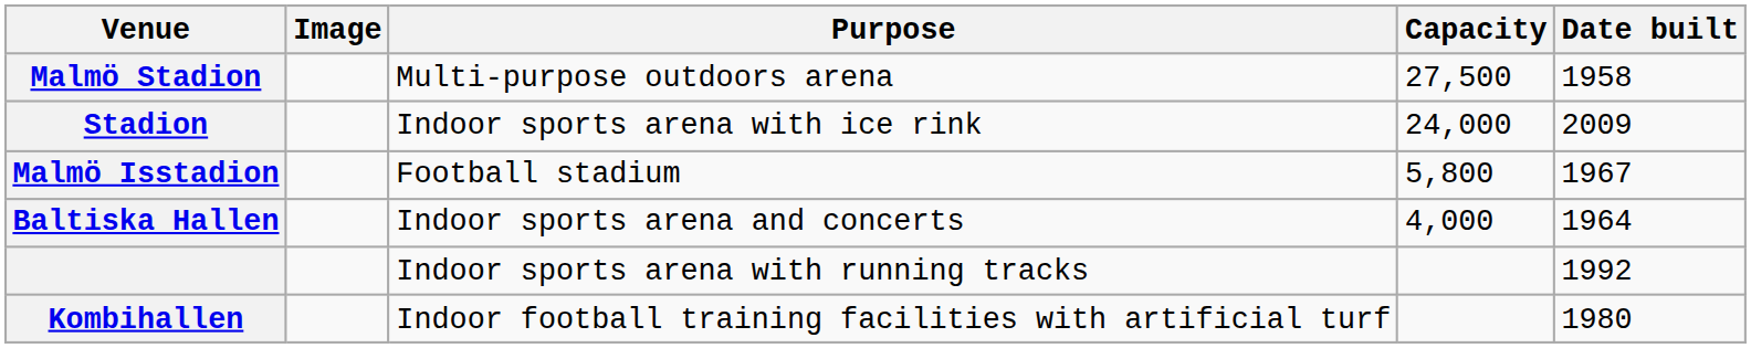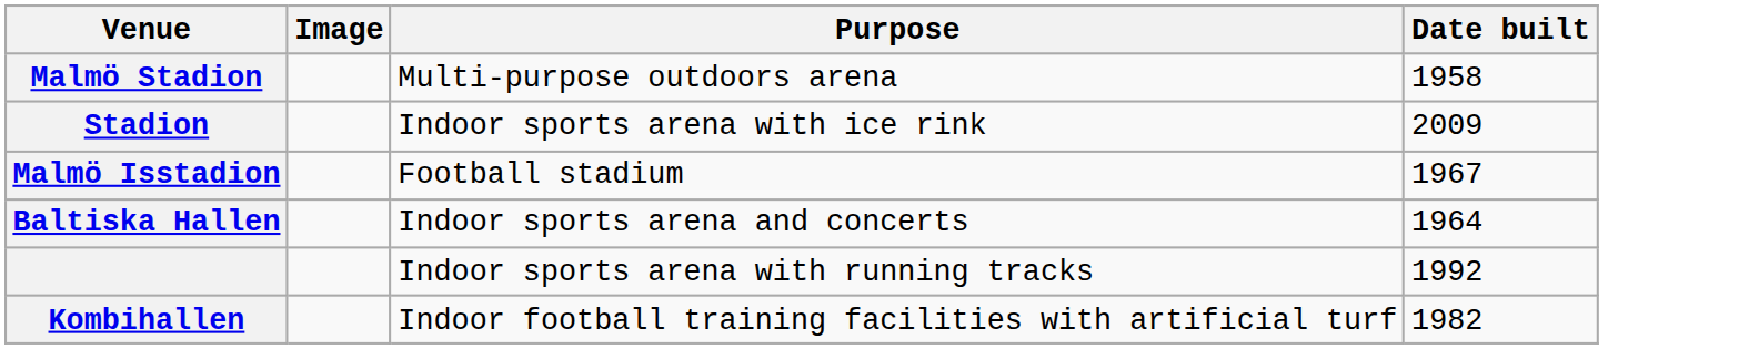 <table class="wikitable plainrowheaders sortable">
 <tr>
 <th>Venue</th>
 <th scope=col>Image</th>
 <th scope=col>Purpose</th>
-<th scope=col>Capacity</th>
 <th scope=col>Date built</th>
 </tr>
 <tr>
 <th scope=row align=left><a href='#'>Malmö Stadion</a></th>
 <td></td>
 <td>Multi-purpose outdoors arena</td>
-<td>27,500</td>
 <td>1958</td>
 </tr>
 <tr>
 <th scope=row align=left><a href='#'>Stadion</a></th>
 <td></td>
 <td>Indoor sports arena with ice rink</td>
-<td>24,000</td>
 <td>2009</td>
 </tr>
 <tr>
 <th scope=row align=left><a href='#'>Malmö Isstadion</a></th>
 <td></td>
 <td>Football stadium</td>
-<td>5,800</td>
 <td>1967</td>
 </tr>
 <tr>
 <th scope=row align=left><a href='#'>Baltiska Hallen</a></th>
 <td></td>
 <td>Indoor sports arena and concerts</td>
-<td>4,000</td>
 <td>1964</td>
 </tr>
 <tr>
 <th scope=row align=left></th>
 <td></td>
 <td>Indoor sports arena with running tracks</td>
-<td></td>
 <td>1992</td>
 </tr>
 <tr>
 <th scope=row align=left><a href='#'>Kombihallen</a></th>
 <td></td>
 <td>Indoor football training facilities with artificial turf</td>
-<td></td>
-<td>1980</td>
+<td>1982</td>
 </tr>
 </table>
